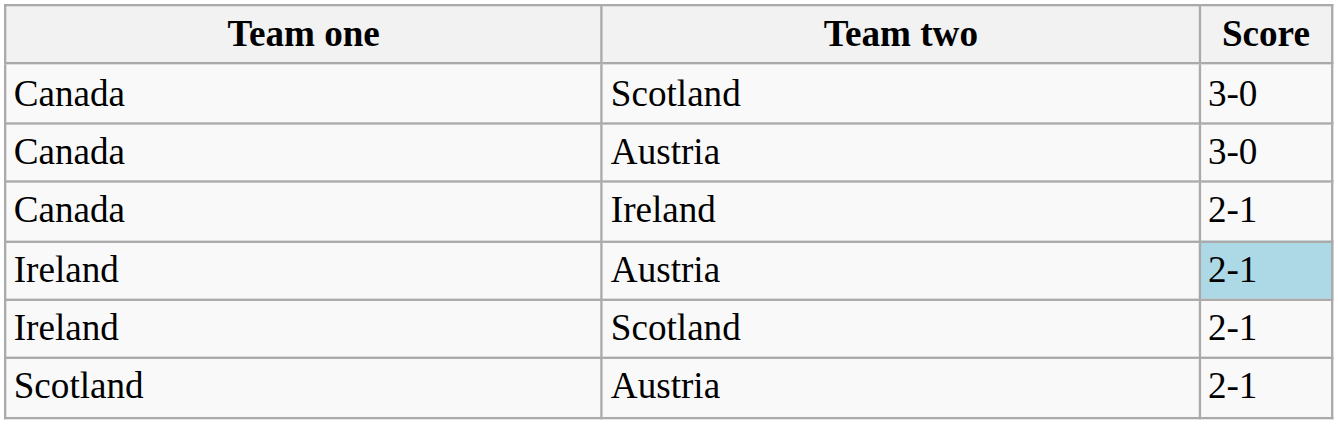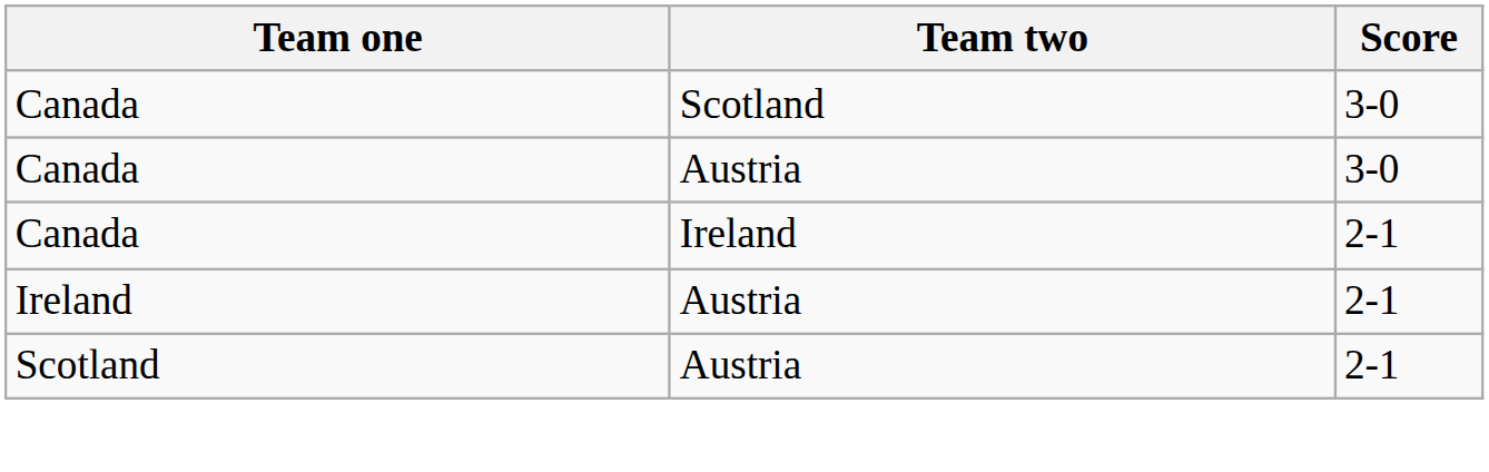 <table class="wikitable">
 <tr>
 <th width=250>Team one</th>
 <th width=250>Team two</th>
 <th width=50>Score</th>
 </tr>
 <tr>
 <td> Canada</td>
 <td> Scotland</td>
 <td>3-0</td>
 </tr>
 <tr>
 <td> Canada</td>
 <td> Austria</td>
 <td>3-0</td>
 </tr>
 <tr>
 <td> Canada</td>
 <td> Ireland</td>
 <td>2-1</td>
 </tr>
 <tr>
 <td> Ireland</td>
 <td> Austria</td>
-<td style="background: lightblue;">2-1</td>
-</tr>
-<tr>
-<td> Ireland</td>
-<td> Scotland</td>
 <td>2-1</td>
 </tr>
 <tr>
 <td> Scotland</td>
 <td> Austria</td>
 <td>2-1</td>
 </tr>
 </table>
